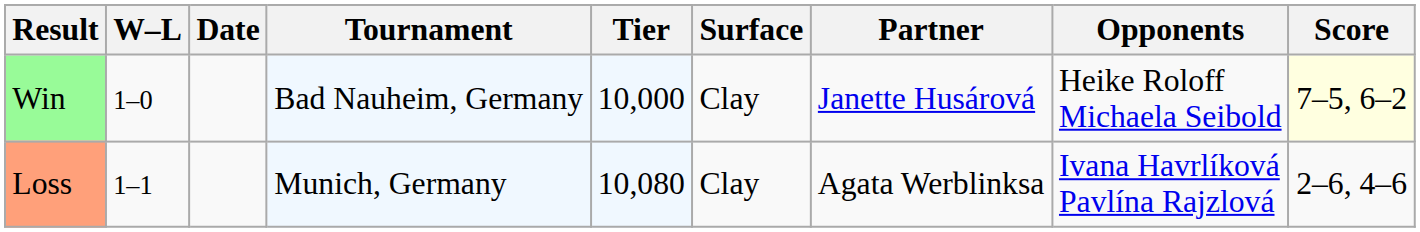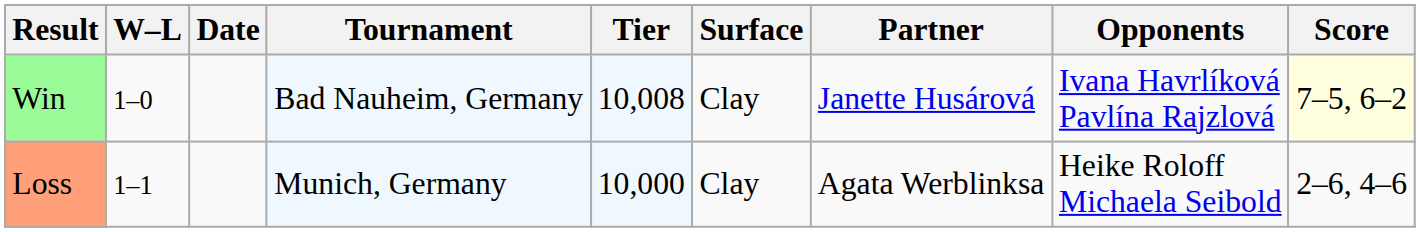 <table class="sortable wikitable">
 <tr>
 <th>Result</th>
 <th class="unsortable">W–L</th>
 <th>Date</th>
 <th>Tournament</th>
 <th>Tier</th>
 <th>Surface</th>
 <th>Partner</th>
 <th>Opponents</th>
 <th class="unsortable">Score</th>
 </tr>
 <tr>
 <td bgcolor=98FB98>Win</td>
 <td><small>1–0</small></td>
 <td></td>
 <td bgcolor=f0f8ff>Bad Nauheim, Germany</td>
-<td bgcolor=f0f8ff>10,000</td>
+<td bgcolor=f0f8ff>10,008</td>
 <td>Clay</td>
 <td> <a href='#'>Janette Husárová</a></td>
-<td> Heike Roloff <br>  <a href='#'>Michaela Seibold</a></td>
+<td> <a href='#'>Ivana Havrlíková</a> <br>  <a href='#'>Pavlína Rajzlová</a></td>
 <td style="background: lightyellow;">7–5, 6–2</td>
 </tr>
 <tr>
 <td bgcolor="FFA07A">Loss</td>
 <td><small>1–1</small></td>
 <td></td>
 <td bgcolor=f0f8ff>Munich, Germany</td>
-<td bgcolor=f0f8ff>10,080</td>
+<td bgcolor=f0f8ff>10,000</td>
 <td>Clay</td>
 <td> Agata Werblinksa</td>
-<td> <a href='#'>Ivana Havrlíková</a> <br>  <a href='#'>Pavlína Rajzlová</a></td>
+<td> Heike Roloff <br>  <a href='#'>Michaela Seibold</a></td>
 <td>2–6, 4–6</td>
 </tr>
 </table>
